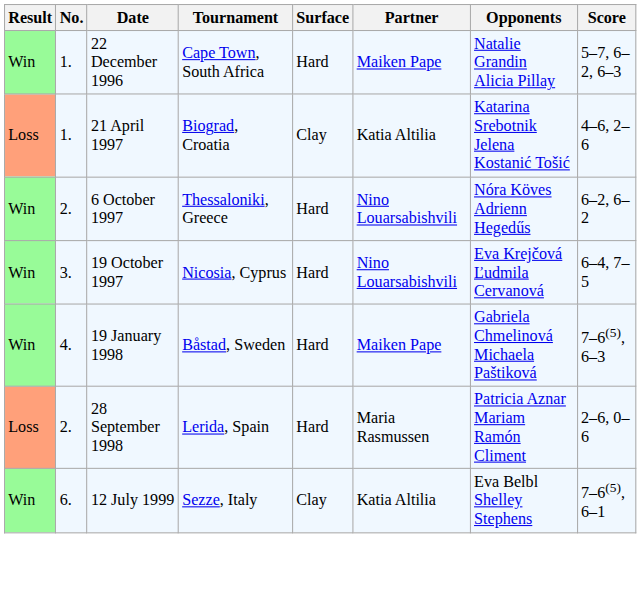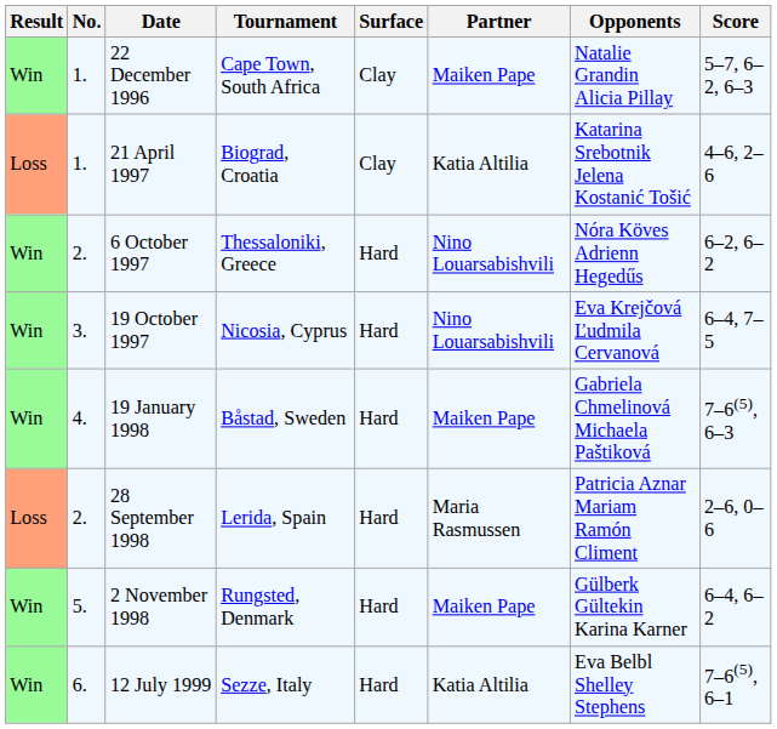 <table class="sortable wikitable" style=font-size:97%>
 <tr>
 <th>Result</th>
 <th>No.</th>
 <th>Date</th>
 <th>Tournament</th>
 <th>Surface</th>
 <th>Partner</th>
 <th>Opponents</th>
 <th>Score</th>
 </tr>
 <tr style="background:#f0f8ff;">
 <td style="background:#98fb98;">Win</td>
 <td>1.</td>
 <td>22 December 1996</td>
 <td><a href='#'>Cape Town</a>, South Africa</td>
-<td>Hard</td>
+<td>Clay</td>
 <td> <a href='#'>Maiken Pape</a></td>
 <td> <a href='#'>Natalie Grandin</a> <br>  <a href='#'>Alicia Pillay</a></td>
 <td>5–7, 6–2, 6–3</td>
 </tr>
 <tr style="background:#f0f8ff;">
 <td style="background:#ffa07a;">Loss</td>
 <td>1.</td>
 <td>21 April 1997</td>
 <td><a href='#'>Biograd</a>, Croatia</td>
 <td>Clay</td>
 <td> Katia Altilia</td>
 <td> <a href='#'>Katarina Srebotnik</a> <br>  <a href='#'>Jelena Kostanić Tošić</a></td>
 <td>4–6, 2–6</td>
 </tr>
 <tr style="background:#f0f8ff;">
 <td style="background:#98fb98;">Win</td>
 <td>2.</td>
 <td>6 October 1997</td>
 <td><a href='#'>Thessaloniki</a>, Greece</td>
 <td>Hard</td>
 <td> <a href='#'>Nino Louarsabishvili</a></td>
 <td> <a href='#'>Nóra Köves</a> <br>  <a href='#'>Adrienn Hegedűs</a></td>
 <td>6–2, 6–2</td>
 </tr>
 <tr style="background:#f0f8ff;">
 <td style="background:#98fb98;">Win</td>
 <td>3.</td>
 <td>19 October 1997</td>
 <td><a href='#'>Nicosia</a>, Cyprus</td>
 <td>Hard</td>
 <td> <a href='#'>Nino Louarsabishvili</a></td>
 <td> <a href='#'>Eva Krejčová</a> <br>  <a href='#'>Ľudmila Cervanová</a></td>
 <td>6–4, 7–5</td>
 </tr>
 <tr style="background:#f0f8ff;">
 <td style="background:#98fb98;">Win</td>
 <td>4.</td>
 <td>19 January 1998</td>
 <td><a href='#'>Båstad</a>, Sweden</td>
 <td>Hard</td>
 <td> <a href='#'>Maiken Pape</a></td>
 <td> <a href='#'>Gabriela Chmelinová</a> <br>  <a href='#'>Michaela Paštiková</a></td>
 <td>7–6<sup>(5)</sup>, 6–3</td>
 </tr>
 <tr style="background:#f0f8ff;">
 <td style="background:#ffa07a;">Loss</td>
 <td>2.</td>
 <td>28 September 1998</td>
 <td><a href='#'>Lerida</a>, Spain</td>
 <td>Hard</td>
 <td> Maria Rasmussen</td>
 <td> <a href='#'>Patricia Aznar</a> <br>  <a href='#'>Mariam Ramón Climent</a></td>
 <td>2–6, 0–6</td>
 </tr>
+<tr bgcolor=f0f8ff>
+<td style="background:#98fb98;">Win</td>
+<td>5.</td>
+<td>2 November 1998</td>
+<td><a href='#'>Rungsted</a>, Denmark</td>
+<td>Hard</td>
+<td> <a href='#'>Maiken Pape</a></td>
+<td> <a href='#'>Gülberk Gültekin</a> <br>  Karina Karner</td>
+<td>6–4, 6–2</td>
+</tr>
 <tr style="background:#f0f8ff;">
 <td style="background:#98fb98;">Win</td>
 <td>6.</td>
 <td>12 July 1999</td>
 <td><a href='#'>Sezze</a>, Italy</td>
-<td>Clay</td>
+<td>Hard</td>
 <td> Katia Altilia</td>
 <td> Eva Belbl <br>  <a href='#'>Shelley Stephens</a></td>
 <td>7–6<sup>(5)</sup>, 6–1</td>
 </tr>
 </table>
